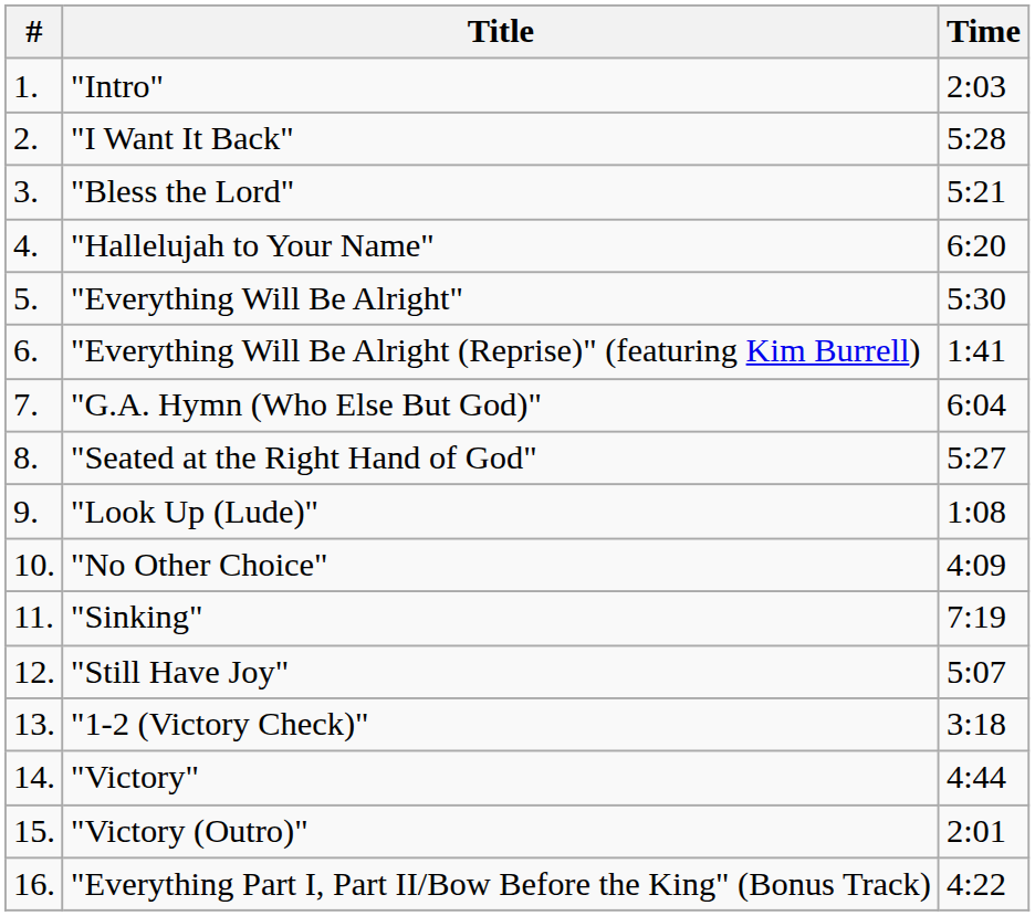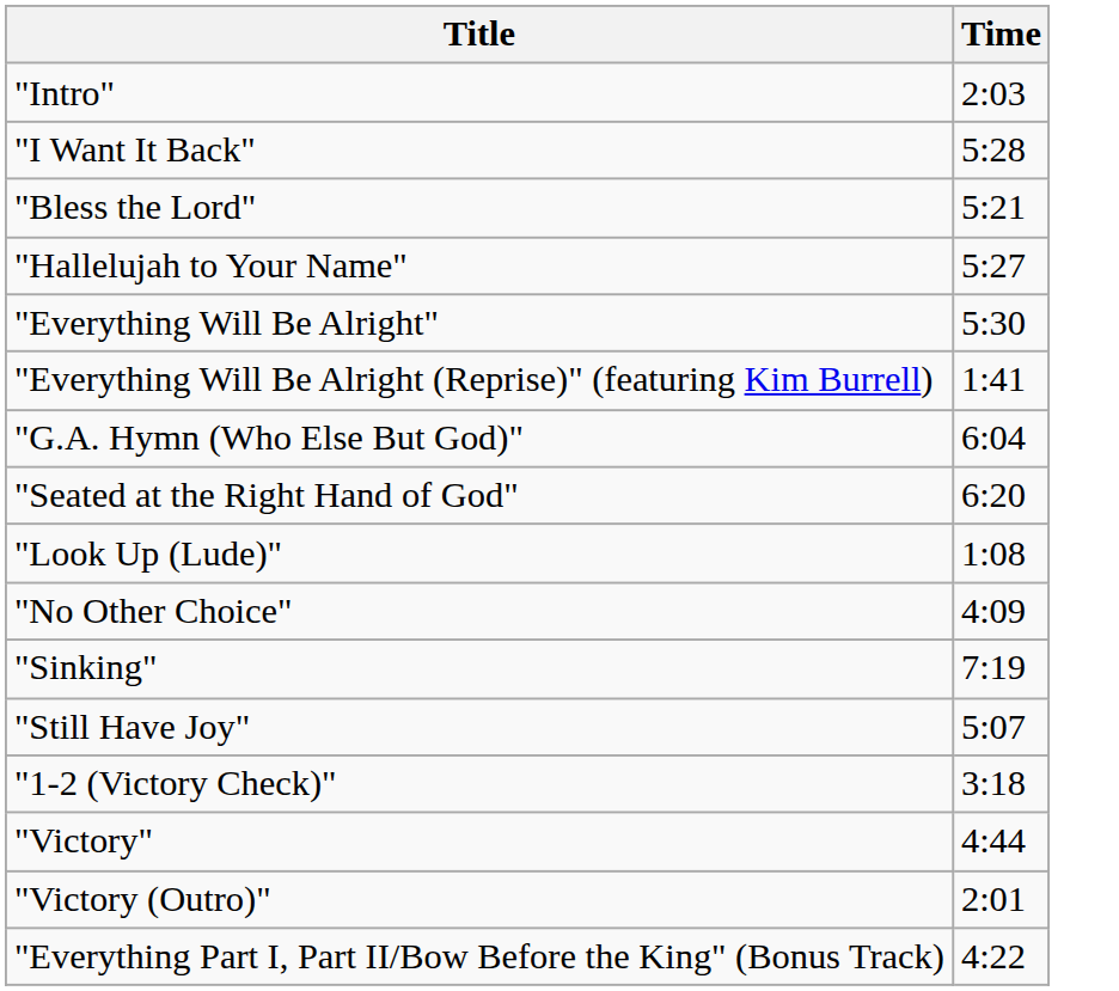 <table class="wikitable">
 <tr>
-<th>#</th>
 <th>Title</th>
 <th>Time</th>
 </tr>
 <tr>
-<td>1.</td>
 <td>"Intro"</td>
 <td>2:03</td>
 </tr>
 <tr>
-<td>2.</td>
 <td>"I Want It Back"</td>
 <td>5:28</td>
 </tr>
 <tr>
-<td>3.</td>
 <td>"Bless the Lord"</td>
 <td>5:21</td>
 </tr>
 <tr>
-<td>4.</td>
 <td>"Hallelujah to Your Name" <small></small></td>
-<td>6:20</td>
+<td>5:27</td>
 </tr>
 <tr>
-<td>5.</td>
 <td>"Everything Will Be Alright"</td>
 <td>5:30</td>
 </tr>
 <tr>
-<td>6.</td>
 <td>"Everything Will Be Alright (Reprise)"  (featuring  <a href='#'>Kim Burrell</a>)</td>
 <td>1:41</td>
 </tr>
 <tr>
-<td>7.</td>
 <td>"G.A. Hymn (Who Else But God)"</td>
 <td>6:04</td>
 </tr>
 <tr>
-<td>8.</td>
 <td>"Seated at the Right Hand of God"</td>
-<td>5:27</td>
+<td>6:20</td>
 </tr>
 <tr>
-<td>9.</td>
 <td>"Look Up (Lude)"</td>
 <td>1:08</td>
 </tr>
 <tr>
-<td>10.</td>
 <td>"No Other Choice"</td>
 <td>4:09</td>
 </tr>
 <tr>
-<td>11.</td>
 <td>"Sinking"</td>
 <td>7:19</td>
 </tr>
 <tr>
-<td>12.</td>
 <td>"Still Have Joy"</td>
 <td>5:07</td>
 </tr>
 <tr>
-<td>13.</td>
 <td>"1-2 (Victory Check)"</td>
 <td>3:18</td>
 </tr>
 <tr>
-<td>14.</td>
 <td>"Victory"</td>
 <td>4:44</td>
 </tr>
 <tr>
-<td>15.</td>
 <td>"Victory (Outro)"</td>
 <td>2:01</td>
 </tr>
 <tr>
-<td>16.</td>
 <td>"Everything Part I, Part II/Bow Before the King" (Bonus Track)</td>
 <td>4:22</td>
 </tr>
 </table>
